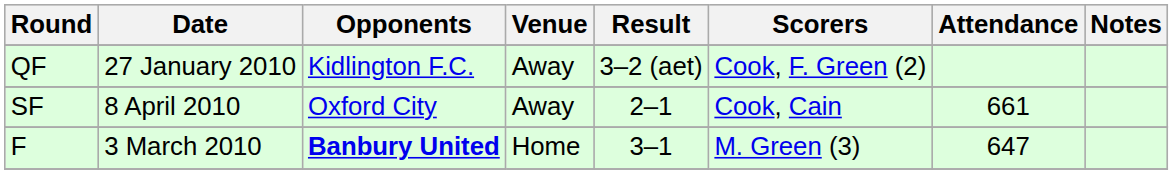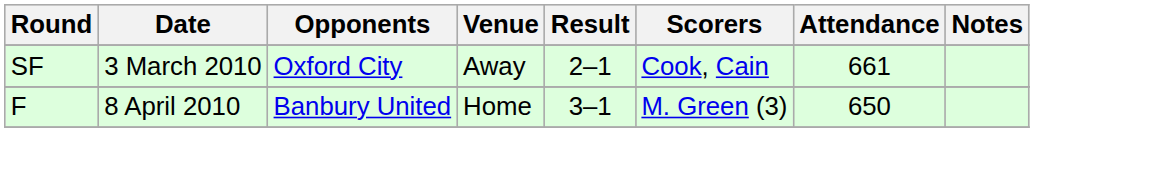 <table class=wikitable>
 <tr>
 <th>Round</th>
 <th>Date</th>
 <th>Opponents</th>
 <th>Venue</th>
 <th>Result</th>
 <th>Scorers</th>
 <th>Attendance</th>
 <th>Notes</th>
 </tr>
 <tr>
 </tr>
-<tr style="background-color: #ddffdd;">
-<td>QF</td>
-<td>27 January 2010</td>
-<td><a href='#'>Kidlington F.C.</a></td>
-<td>Away</td>
-<td align='center'>3–2 (aet)</td>
-<td><a href='#'>Cook</a>, <a href='#'>F. Green</a> (2)</td>
-<td></td>
-<td></td>
-</tr>
 <tr>
 </tr>
 <tr style="background-color: #ddffdd;">
 <td>SF</td>
-<td>8 April 2010</td>
+<td>3 March 2010</td>
 <td><a href='#'>Oxford City</a></td>
 <td>Away</td>
 <td align="center">2–1</td>
 <td><a href='#'>Cook</a>, <a href='#'>Cain</a></td>
 <td align='center'>661</td>
 <td></td>
 </tr>
 <tr>
 </tr>
 <tr style="background-color: #ddffdd;">
 <td>F</td>
-<td>3 March 2010</td>
-<td><strong><a href='#'>Banbury United</a></strong></td>
+<td>8 April 2010</td>
+<td><a href='#'>Banbury United</a></td>
 <td>Home</td>
 <td align='center'>3–1</td>
 <td><a href='#'>M. Green</a> (3)</td>
-<td align='center'>647</td>
+<td align='center'>650</td>
 <td></td>
 </tr>
 <tr>
 </tr>
 </table>
